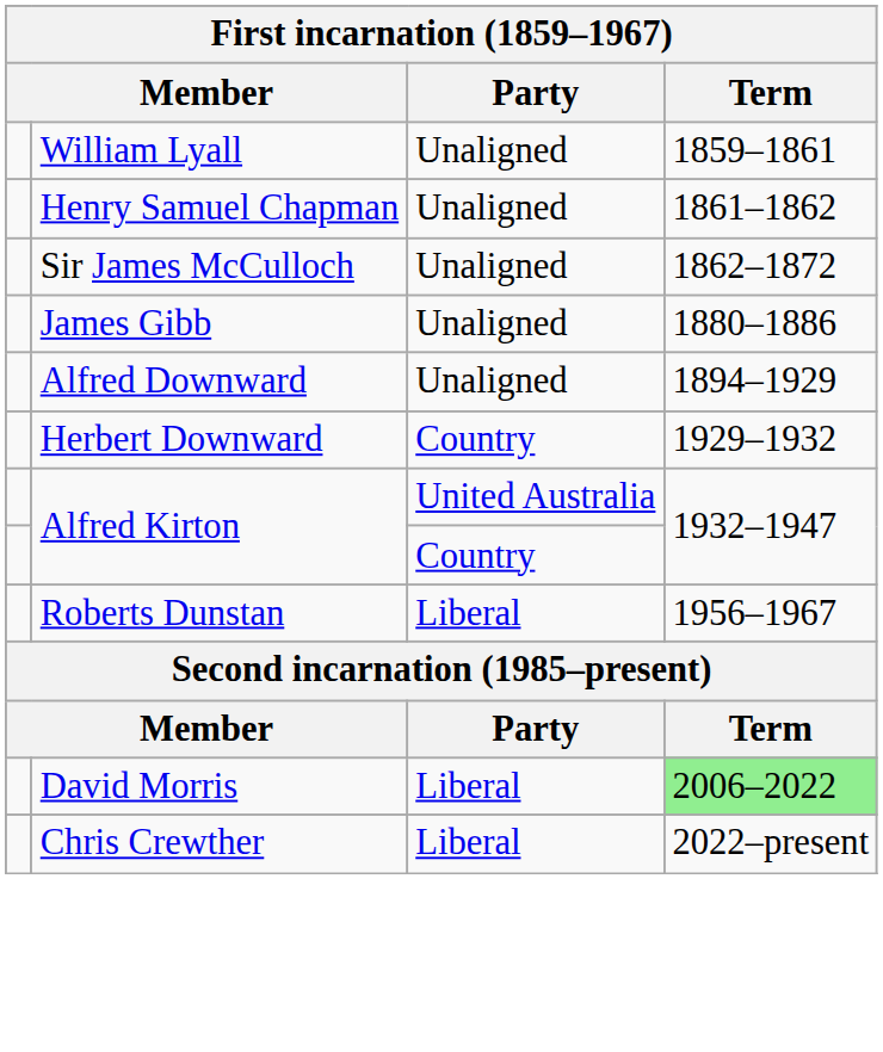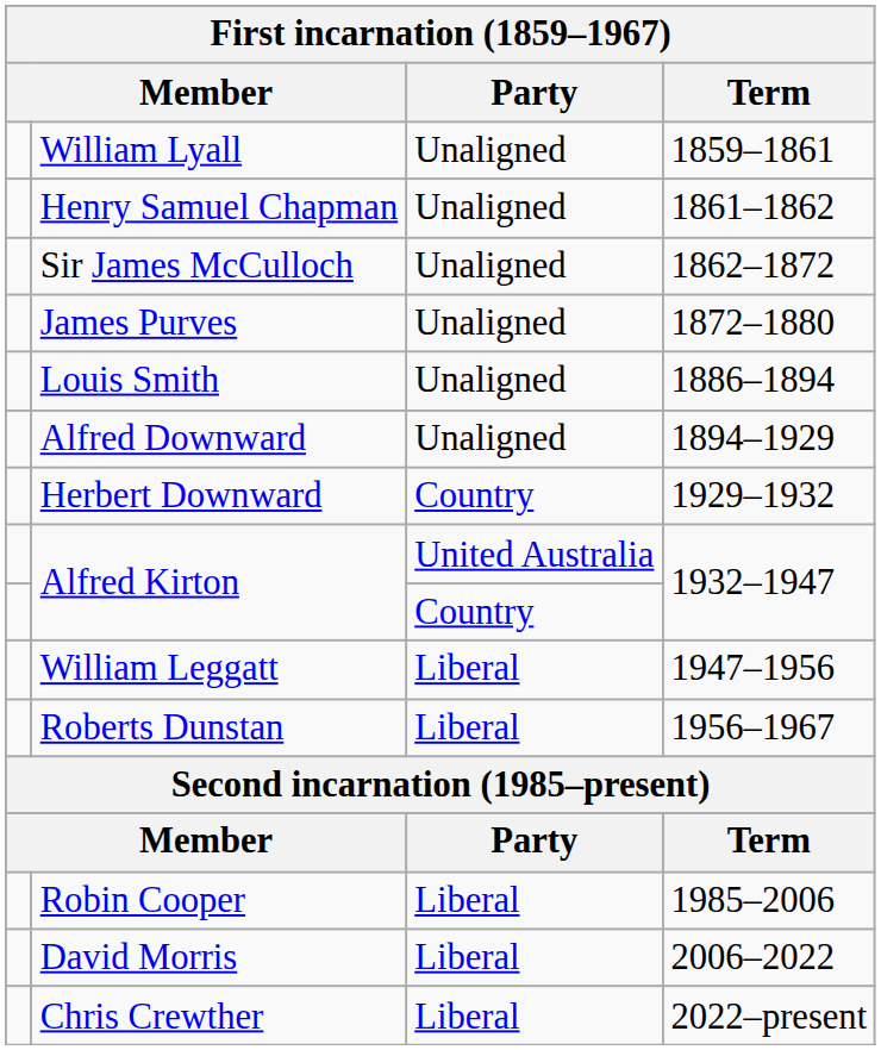 <table class="wikitable">
 <tr>
 <th colspan="4">First incarnation (1859–1967)</th>
 </tr>
 <tr>
 <th colspan="2">Member</th>
 <th>Party</th>
 <th>Term</th>
 </tr>
 <tr>
 <td> </td>
 <td><a href='#'>William Lyall</a></td>
 <td>Unaligned</td>
 <td>1859–1861</td>
 </tr>
 <tr>
 <td> </td>
 <td><a href='#'>Henry Samuel Chapman</a></td>
 <td>Unaligned</td>
 <td>1861–1862</td>
 </tr>
 <tr>
 <td> </td>
 <td>Sir <a href='#'>James McCulloch</a></td>
 <td>Unaligned</td>
 <td>1862–1872</td>
 </tr>
 <tr>
 <td> </td>
-<td><a href='#'>James Gibb</a></td>
+<td><a href='#'>James Purves</a></td>
 <td>Unaligned</td>
-<td>1880–1886</td>
+<td>1872–1880</td>
+</tr>
+<tr>
+<td> </td>
+<td><a href='#'>Louis Smith</a></td>
+<td>Unaligned</td>
+<td>1886–1894</td>
 </tr>
 <tr>
 <td> </td>
 <td><a href='#'>Alfred Downward</a></td>
 <td>Unaligned</td>
 <td>1894–1929</td>
 </tr>
 <tr>
 <td> </td>
 <td><a href='#'>Herbert Downward</a></td>
 <td><a href='#'>Country</a></td>
 <td>1929–1932</td>
 </tr>
 <tr>
 <td> </td>
 <td rowspan="2"><a href='#'>Alfred Kirton</a></td>
 <td><a href='#'>United Australia</a></td>
 <td rowspan="2">1932–1947</td>
 </tr>
 <tr>
 <td> </td>
 <td><a href='#'>Country</a></td>
 </tr>
 <tr>
 <td> </td>
+<td><a href='#'>William Leggatt</a></td>
+<td><a href='#'>Liberal</a></td>
+<td>1947–1956</td>
+</tr>
+<tr>
+<td> </td>
 <td><a href='#'>Roberts Dunstan</a></td>
 <td><a href='#'>Liberal</a></td>
 <td>1956–1967</td>
 </tr>
 <tr>
 <th colspan="4">Second incarnation (1985–present)</th>
 </tr>
 <tr>
 <th colspan="2">Member</th>
 <th>Party</th>
 <th>Term</th>
 </tr>
 <tr>
 <td> </td>
+<td><a href='#'>Robin Cooper</a></td>
+<td><a href='#'>Liberal</a></td>
+<td>1985–2006</td>
+</tr>
+<tr>
+<td> </td>
 <td><a href='#'>David Morris</a></td>
 <td><a href='#'>Liberal</a></td>
-<td style="background: lightgreen;">2006–2022</td>
+<td>2006–2022</td>
 </tr>
 <tr>
 <td> </td>
 <td><a href='#'>Chris Crewther</a></td>
 <td><a href='#'>Liberal</a></td>
 <td>2022–present</td>
 </tr>
 <tr>
 </tr>
 </table>
